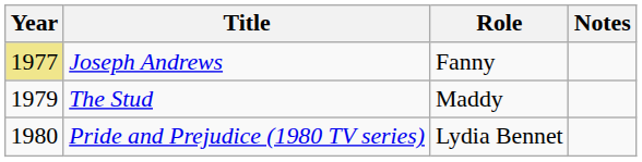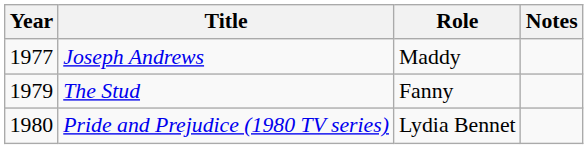 <table class="wikitable">
 <tr>
 <th>Year</th>
 <th>Title</th>
 <th>Role</th>
 <th>Notes</th>
 </tr>
 <tr>
-<td style="background: khaki;">1977</td>
+<td>1977</td>
 <td><em><a href='#'>Joseph Andrews</a></em></td>
-<td>Fanny</td>
+<td>Maddy</td>
 <td></td>
 </tr>
 <tr>
 <td>1979</td>
 <td><em><a href='#'>The Stud</a></em></td>
-<td>Maddy</td>
+<td>Fanny</td>
 <td></td>
 </tr>
 <tr>
 <td>1980</td>
 <td><em><a href='#'>Pride and Prejudice (1980 TV series)</a></em></td>
 <td>Lydia Bennet</td>
 <td></td>
 </tr>
 </table>
